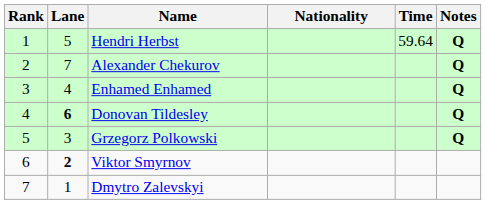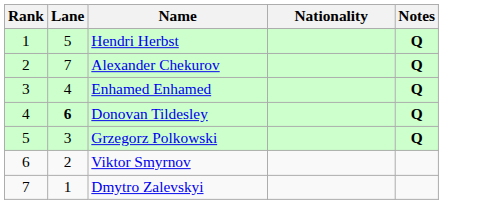 <table class="wikitable sortable" style="text-align:center">
 <tr>
 <th>Rank</th>
 <th>Lane</th>
 <th style="width:180px">Name</th>
 <th style="width:125px">Nationality</th>
-<th>Time</th>
 <th>Notes</th>
 </tr>
 <tr style="background:#cfc;">
 <td>1</td>
 <td>5</td>
 <td style="text-align:left;"><a href='#'>Hendri Herbst</a></td>
 <td style="text-align:left;"></td>
-<td>59.64</td>
 <td><strong>Q</strong></td>
 </tr>
 <tr style="background:#cfc;">
 <td>2</td>
 <td>7</td>
 <td style="text-align:left;"><a href='#'>Alexander Chekurov</a></td>
 <td style="text-align:left;"></td>
-<td></td>
 <td><strong>Q</strong></td>
 </tr>
 <tr style="background:#cfc;">
 <td>3</td>
 <td>4</td>
 <td style="text-align:left;"><a href='#'>Enhamed Enhamed</a></td>
 <td style="text-align:left;"></td>
-<td></td>
 <td><strong>Q</strong></td>
 </tr>
 <tr style="background:#cfc;">
 <td>4</td>
 <td><strong>6</strong></td>
 <td style="text-align:left;"><a href='#'>Donovan Tildesley</a></td>
 <td style="text-align:left;"></td>
-<td></td>
 <td><strong>Q</strong></td>
 </tr>
 <tr style="background:#cfc;">
 <td>5</td>
 <td>3</td>
 <td style="text-align:left;"><a href='#'>Grzegorz Polkowski</a></td>
 <td style="text-align:left;"></td>
-<td></td>
 <td><strong>Q</strong></td>
 </tr>
 <tr>
 <td>6</td>
-<td><strong>2</strong></td>
+<td>2</td>
 <td style="text-align:left;"><a href='#'>Viktor Smyrnov</a></td>
 <td style="text-align:left;"></td>
-<td></td>
 <td></td>
 </tr>
 <tr>
 <td>7</td>
 <td>1</td>
 <td style="text-align:left;"><a href='#'>Dmytro Zalevskyi</a></td>
 <td style="text-align:left;"></td>
 <td></td>
-<td></td>
 </tr>
 </table>
